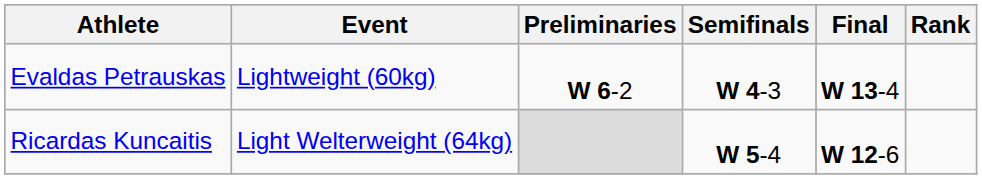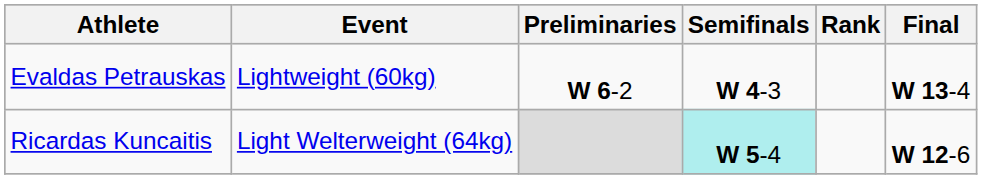 <table class="wikitable" border="1" style="font-size:90%">
 <tr>
 <th>Athlete</th>
 <th>Event</th>
 <th>Preliminaries</th>
 <th>Semifinals</th>
+<th>Rank</th>
 <th>Final</th>
-<th>Rank</th>
 </tr>
 <tr>
 <td><a href='#'>Evaldas Petrauskas</a></td>
 <td><a href='#'>Lightweight (60kg)</a></td>
 <td align=center> <br> <strong>W</strong> <strong>6</strong>-2</td>
 <td align=center> <br> <strong>W</strong> <strong>4</strong>-3</td>
+<td align=center></td>
 <td align=center> <br> <strong>W</strong> <strong>13</strong>-4</td>
-<td align=center></td>
 </tr>
 <tr>
 <td><a href='#'>Ricardas Kuncaitis</a></td>
 <td><a href='#'>Light Welterweight (64kg)</a></td>
 <td align=center bgcolor=#DCDCDC></td>
-<td align=center> <br> <strong>W</strong> <strong>5</strong>-4</td>
+<td align=center style="background: paleturquoise;"> <br> <strong>W</strong> <strong>5</strong>-4</td>
+<td align=center></td>
 <td align=center> <br> <strong>W</strong> <strong>12</strong>-6</td>
-<td align=center></td>
 </tr>
 </table>
